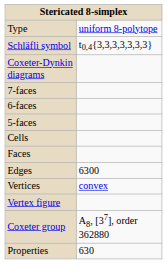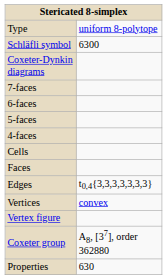 <table class="wikitable" align="right" style="margin-left:10px" width="250">
 <tr>
 <th style="background:#e7dcc3;" colspan="2">Stericated 8-simplex</th>
 </tr>
 <tr>
 <td style="background:#e7dcc3;">Type</td>
 <td><a href='#'>uniform 8-polytope</a></td>
 </tr>
 <tr>
 <td style="background:#e7dcc3;"><a href='#'>Schläfli symbol</a></td>
-<td>t<sub>0,4</sub>{3,3,3,3,3,3,3}</td>
+<td>6300</td>
 </tr>
 <tr>
 <td style="background:#e7dcc3;"><a href='#'>Coxeter-Dynkin diagrams</a></td>
 <td></td>
 </tr>
 <tr>
 <td style="background:#e7dcc3;">7-faces</td>
 <td></td>
 </tr>
 <tr>
 <td style="background:#e7dcc3;">6-faces</td>
 <td></td>
 </tr>
 <tr>
 <td style="background:#e7dcc3;">5-faces</td>
 <td></td>
 </tr>
 <tr>
+<td style="background:#e7dcc3;">4-faces</td>
+<td></td>
+</tr>
+<tr>
 <td style="background:#e7dcc3;">Cells</td>
 <td></td>
 </tr>
 <tr>
 <td style="background:#e7dcc3;">Faces</td>
 <td></td>
 </tr>
 <tr>
 <td style="background:#e7dcc3;">Edges</td>
-<td>6300</td>
+<td>t<sub>0,4</sub>{3,3,3,3,3,3,3}</td>
 </tr>
 <tr>
 <td style="background:#e7dcc3;">Vertices</td>
 <td><a href='#'>convex</a></td>
 </tr>
 <tr>
 <td style="background:#e7dcc3;"><a href='#'>Vertex figure</a></td>
 <td></td>
 </tr>
 <tr>
 <td style="background:#e7dcc3;"><a href='#'>Coxeter group</a></td>
 <td>A<sub>8</sub>, [3<sup>7</sup>], order 362880</td>
 </tr>
 <tr>
 <td style="background:#e7dcc3;">Properties</td>
 <td>630</td>
 </tr>
 </table>
